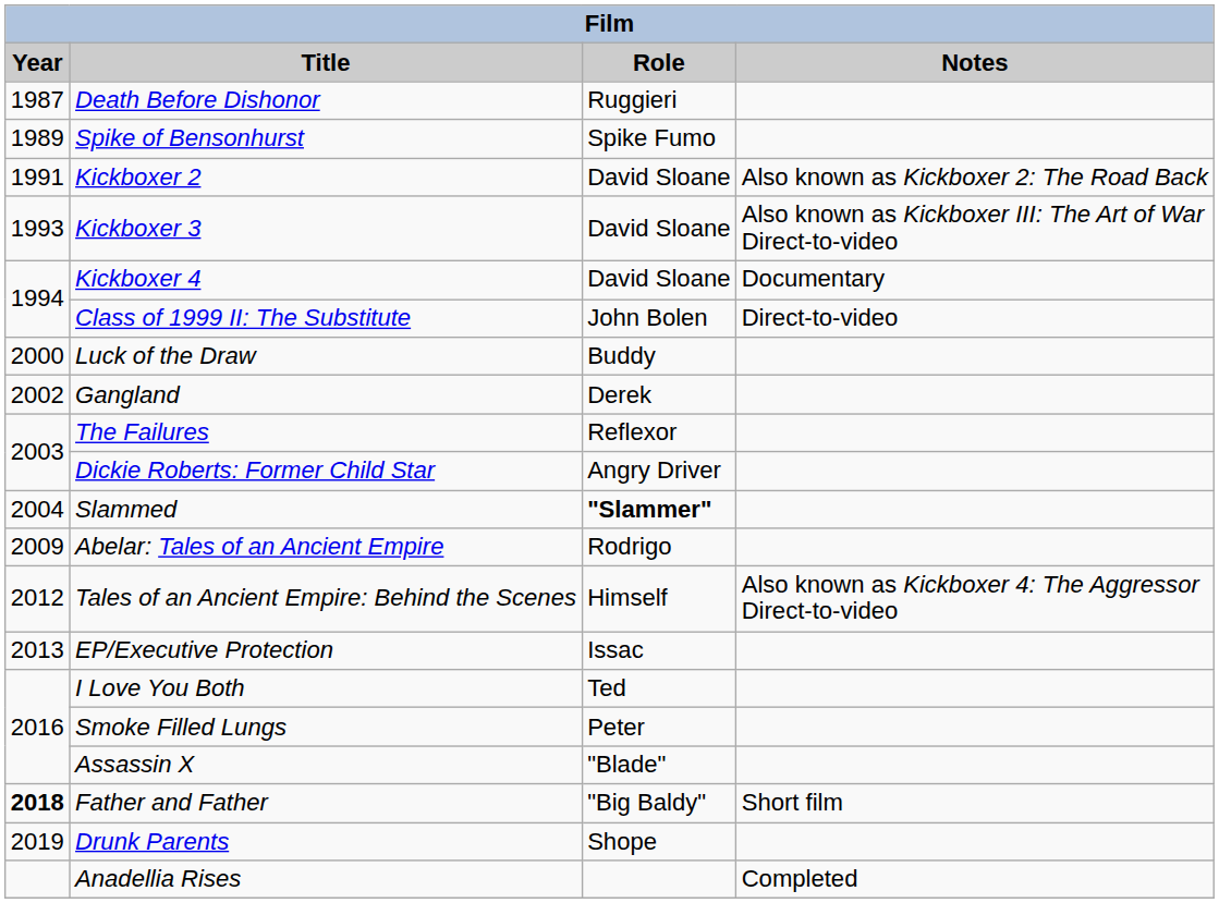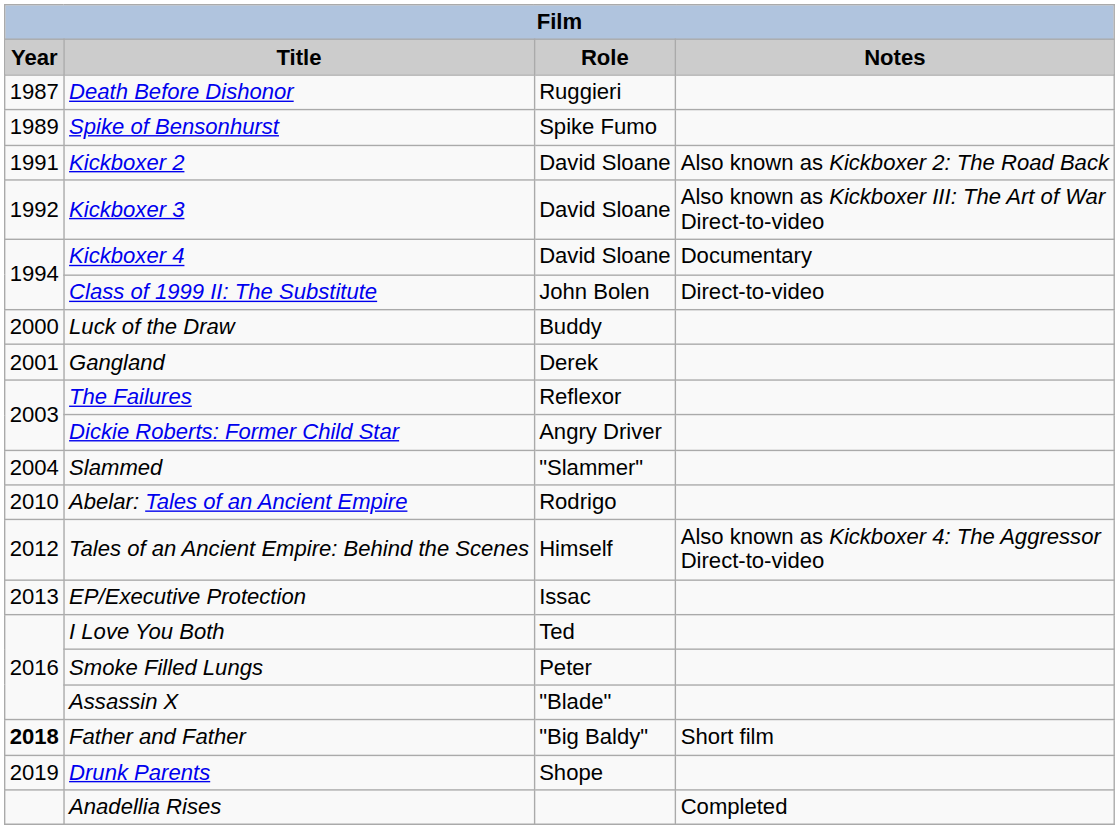 <table class="wikitable">
 <tr>
 <th colspan=4 style="background:#B0C4DE;">Film</th>
 </tr>
 <tr>
 <th style="background: #CCCCCC;">Year</th>
 <th style="background: #CCCCCC;">Title</th>
 <th style="background: #CCCCCC;">Role</th>
 <th style="background: #CCCCCC;">Notes</th>
 </tr>
 <tr>
 <td>1987</td>
 <td><em><a href='#'>Death Before Dishonor</a></em></td>
 <td>Ruggieri</td>
 <td></td>
 </tr>
 <tr>
 <td>1989</td>
 <td><em><a href='#'>Spike of Bensonhurst</a></em></td>
 <td>Spike Fumo</td>
 <td></td>
 </tr>
 <tr>
 <td>1991</td>
 <td><em><a href='#'>Kickboxer 2</a></em></td>
 <td>David Sloane</td>
 <td>Also known as <em>Kickboxer 2: The Road Back</em></td>
 </tr>
 <tr>
-<td>1993</td>
+<td>1992</td>
 <td><em><a href='#'>Kickboxer 3</a></em></td>
 <td>David Sloane</td>
 <td>Also known as <em> Kickboxer III: The Art of War</em><br> Direct-to-video</td>
 </tr>
 <tr>
 <td rowspan=2>1994</td>
 <td><em><a href='#'>Kickboxer 4</a></em></td>
 <td>David Sloane</td>
 <td>Documentary</td>
 </tr>
 <tr>
 <td><em><a href='#'>Class of 1999 II: The Substitute</a></em></td>
 <td>John Bolen</td>
 <td>Direct-to-video</td>
 </tr>
 <tr>
 <td>2000</td>
 <td><em>Luck of the Draw</em></td>
 <td>Buddy</td>
 <td></td>
 </tr>
 <tr>
-<td>2002</td>
+<td>2001</td>
 <td><em>Gangland</em></td>
 <td>Derek</td>
 <td></td>
 </tr>
 <tr>
 <td rowspan=2>2003</td>
 <td><em><a href='#'>The Failures</a></em></td>
 <td>Reflexor</td>
 <td></td>
 </tr>
 <tr>
 <td><em><a href='#'>Dickie Roberts: Former Child Star</a></em></td>
 <td>Angry Driver</td>
 <td></td>
 </tr>
 <tr>
 <td>2004</td>
 <td><em>Slammed</em></td>
-<td><strong>"Slammer"</strong></td>
+<td>"Slammer"</td>
 <td></td>
 </tr>
 <tr>
-<td>2009</td>
+<td>2010</td>
 <td><em>Abelar: <a href='#'>Tales of an Ancient Empire</a></em></td>
 <td>Rodrigo</td>
 <td></td>
 </tr>
 <tr>
 <td>2012</td>
 <td><em>Tales of an Ancient Empire: Behind the Scenes</em></td>
 <td>Himself</td>
 <td>Also known as <em>Kickboxer 4: The Aggressor</em><br> Direct-to-video</td>
 </tr>
 <tr>
 <td>2013</td>
 <td><em>EP/Executive Protection</em></td>
 <td>Issac</td>
 <td></td>
 </tr>
 <tr>
 <td rowspan=3>2016</td>
 <td><em>I Love You Both</em></td>
 <td>Ted</td>
 <td></td>
 </tr>
 <tr>
 <td><em>Smoke Filled Lungs</em></td>
 <td>Peter</td>
 <td></td>
 </tr>
 <tr>
 <td><em>Assassin X</em></td>
 <td>"Blade"</td>
 <td></td>
 </tr>
 <tr>
 <td><strong>2018</strong></td>
 <td><em>Father and Father</em></td>
 <td>"Big Baldy"</td>
 <td>Short film</td>
 </tr>
 <tr>
 <td>2019</td>
 <td><em><a href='#'>Drunk Parents</a></em></td>
 <td>Shope</td>
 <td></td>
 </tr>
 <tr>
 <td></td>
 <td><em>Anadellia Rises</em></td>
 <td></td>
 <td>Completed</td>
 </tr>
 <tr>
 </tr>
 </table>
